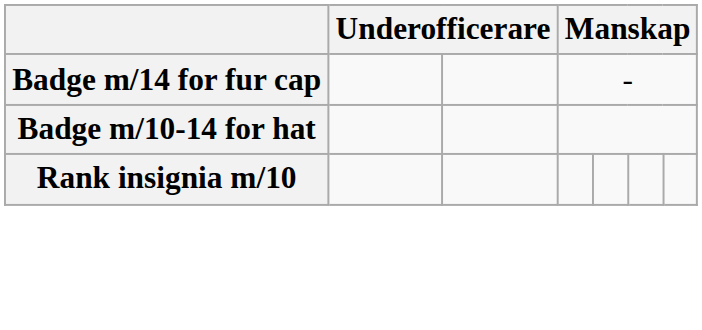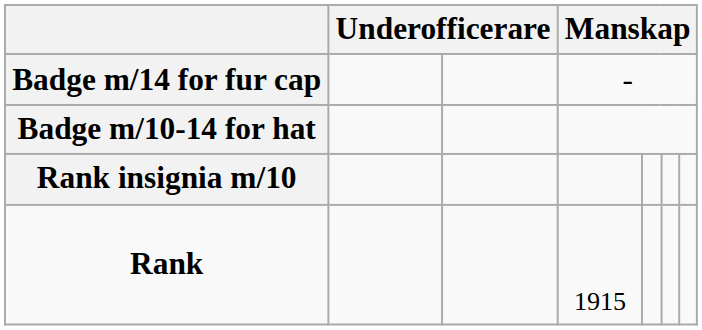 <table class="wikitable">
 <tr>
 <th></th>
 <th colspan="2">Underofficerare</th>
 <th colspan="4">Manskap</th>
 </tr>
 <tr align="center">
 <th>Badge m/14 for fur cap</th>
 <td></td>
 <td></td>
 <td colspan="4">-</td>
 </tr>
 <tr align="center">
 <th>Badge m/10-14 for hat</th>
 <td></td>
 <td></td>
 <td colspan="4"></td>
 </tr>
 <tr align="center">
 <th>Rank insignia m/10</th>
 <td></td>
 <td></td>
 <td></td>
 <td></td>
 <td></td>
 <td></td>
 </tr>
+<tr align="center">
+<td><strong>Rank</strong></td>
+<td><small></small><br><small></small></td>
+<td><small></small></td>
+<td><small><br><br> 1915</small></td>
+<td><small></small><br><small></small></td>
+<td><small></small></td>
+<td><small></small></td>
+</tr>
 </table>
